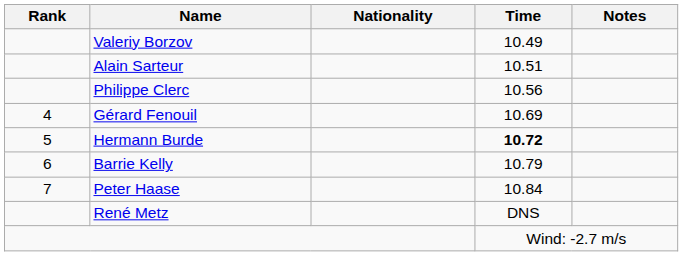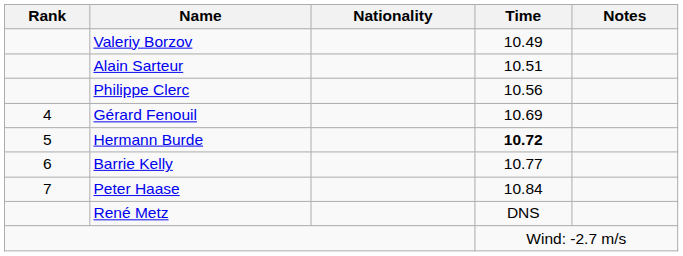 <table class="wikitable sortable" style="text-align:center;width: 55%">
 <tr>
 <th>Rank</th>
 <th>Name</th>
 <th>Nationality</th>
 <th>Time</th>
 <th>Notes</th>
 </tr>
 <tr>
 <td></td>
 <td align=left><a href='#'>Valeriy Borzov</a></td>
 <td align=left></td>
 <td>10.49</td>
 <td></td>
 </tr>
 <tr>
 <td></td>
 <td align=left><a href='#'>Alain Sarteur</a></td>
 <td align=left></td>
 <td>10.51</td>
 <td></td>
 </tr>
 <tr>
 <td></td>
 <td align=left><a href='#'>Philippe Clerc</a></td>
 <td align=left></td>
 <td>10.56</td>
 <td></td>
 </tr>
 <tr>
 <td>4</td>
 <td align=left><a href='#'>Gérard Fenouil</a></td>
 <td align=left></td>
 <td>10.69</td>
 <td></td>
 </tr>
 <tr>
 <td>5</td>
 <td align=left><a href='#'>Hermann Burde</a></td>
 <td align=left></td>
 <td><strong>10.72</strong></td>
 <td></td>
 </tr>
 <tr>
 <td>6</td>
 <td align=left><a href='#'>Barrie Kelly</a></td>
 <td align=left></td>
-<td>10.79</td>
+<td>10.77</td>
 <td></td>
 </tr>
 <tr>
 <td>7</td>
 <td align=left><a href='#'>Peter Haase</a></td>
 <td align=left></td>
 <td>10.84</td>
 <td></td>
 </tr>
 <tr>
 <td></td>
 <td align=left><a href='#'>René Metz</a></td>
 <td align=left></td>
 <td>DNS</td>
 <td></td>
 </tr>
 <tr>
 <td colspan="3"></td>
 <td colspan="2">Wind: -2.7 m/s</td>
 </tr>
 </table>
